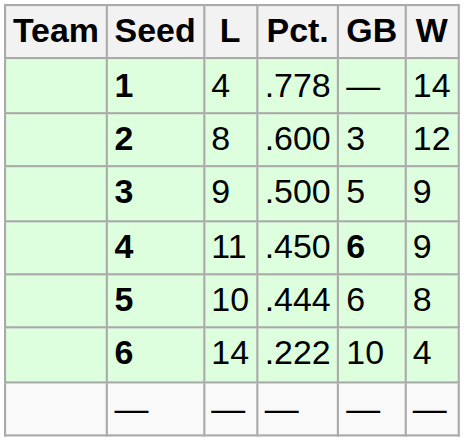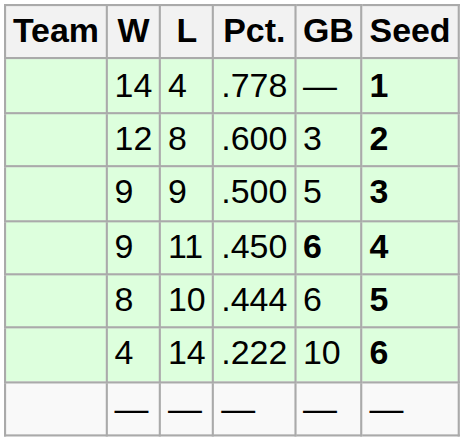 <table class=wikitable>
 <tr>
 <th>Team</th>
-<th>Seed</th>
+<th>W</th>
 <th>L</th>
 <th>Pct.</th>
 <th>GB</th>
-<th>W</th>
+<th>Seed</th>
 </tr>
 <tr bgcolor=ddffdd>
 <td></td>
-<td><strong>1</strong></td>
+<td>14</td>
 <td>4</td>
 <td>.778</td>
 <td>—</td>
-<td>14</td>
+<td><strong>1</strong></td>
 </tr>
 <tr bgcolor=ddffdd>
 <td></td>
-<td><strong>2</strong></td>
+<td>12</td>
 <td>8</td>
 <td>.600</td>
 <td>3</td>
-<td>12</td>
+<td><strong>2</strong></td>
 </tr>
 <tr bgcolor=ddffdd>
 <td></td>
-<td><strong>3</strong></td>
+<td>9</td>
 <td>9</td>
 <td>.500</td>
 <td>5</td>
-<td>9</td>
+<td><strong>3</strong></td>
 </tr>
 <tr bgcolor=ddffdd>
 <td></td>
-<td><strong>4</strong></td>
+<td>9</td>
 <td>11</td>
 <td>.450</td>
 <td><strong>6</strong></td>
-<td>9</td>
+<td><strong>4</strong></td>
 </tr>
 <tr bgcolor=ddffdd>
 <td></td>
-<td><strong>5</strong></td>
+<td>8</td>
 <td>10</td>
 <td>.444</td>
 <td>6</td>
-<td>8</td>
+<td><strong>5</strong></td>
 </tr>
 <tr bgcolor=ddffdd>
 <td></td>
-<td><strong>6</strong></td>
+<td>4</td>
 <td>14</td>
 <td>.222</td>
 <td>10</td>
-<td>4</td>
+<td><strong>6</strong></td>
 </tr>
 <tr>
 <td></td>
 <td>—</td>
 <td>—</td>
 <td>—</td>
 <td>—</td>
 <td>—</td>
 </tr>
 </table>
